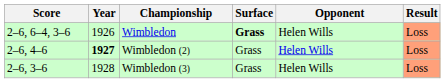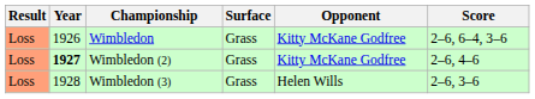 <table class='sortable wikitable'>
 <tr>
-<th style="width:110px" class="unsortable">Score</th>
+<th style="width:40px">Result</th>
 <th style="width:35px">Year</th>
 <th style="width:150px">Championship</th>
 <th style="width:50px">Surface</th>
 <th style="width:170px">Opponent</th>
-<th style="width:40px">Result</th>
+<th style="width:110px" class="unsortable">Score</th>
 </tr>
 <tr style="background:#CCFFCC;">
-<td>2–6, 6–4, 3–6</td>
+<td style="background:#ffa07a;">Loss</td>
 <td>1926</td>
 <td><a href='#'>Wimbledon</a></td>
-<td><strong>Grass</strong></td>
-<td> Helen Wills</td>
-<td style="background:#ffa07a;">Loss</td>
+<td>Grass</td>
+<td> <a href='#'>Kitty McKane Godfree</a></td>
+<td>2–6, 6–4, 3–6</td>
 </tr>
 <tr style="background:#CCFFCC;">
-<td>2–6, 4–6</td>
+<td style="background:#ffa07a;">Loss</td>
 <td><strong>1927</strong></td>
 <td>Wimbledon <small>(2)</small></td>
 <td>Grass</td>
-<td> <a href='#'>Helen Wills</a></td>
-<td style="background:#ffa07a;">Loss</td>
+<td> <a href='#'>Kitty McKane Godfree</a></td>
+<td>2–6, 4–6</td>
 </tr>
 <tr style="background:#CCFFCC;">
-<td>2–6, 3–6</td>
+<td style="background:#ffa07a;">Loss</td>
 <td>1928</td>
 <td>Wimbledon <small>(3)</small></td>
 <td>Grass</td>
 <td> Helen Wills</td>
-<td style="background:#ffa07a;">Loss</td>
+<td>2–6, 3–6</td>
 </tr>
 </table>
